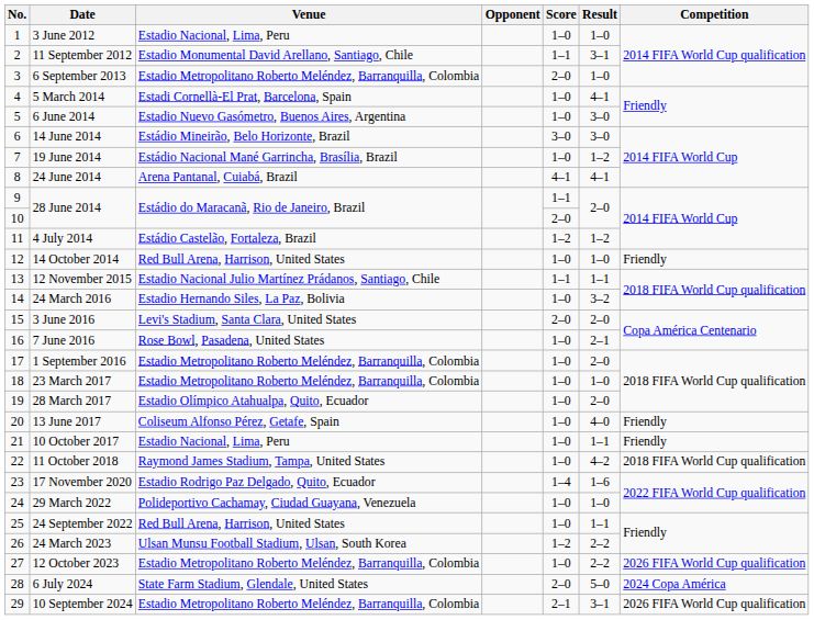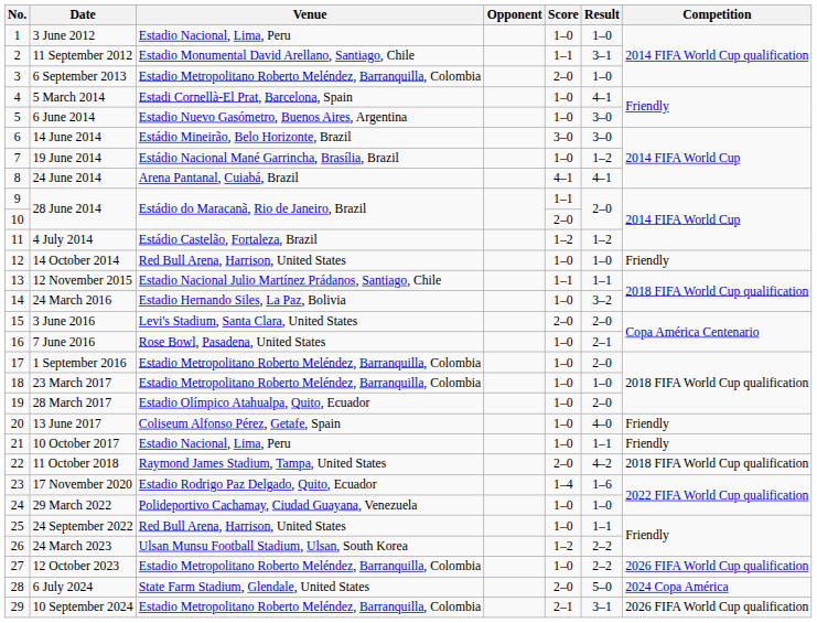 <table class="wikitable sortable">
 <tr>
 <th scope="col">No.</th>
 <th scope="col">Date</th>
 <th scope="col">Venue</th>
 <th scope="col">Opponent</th>
 <th scope="col">Score</th>
 <th scope="col">Result</th>
 <th scope="col">Competition</th>
 </tr>
 <tr>
 <td align="center">1</td>
 <td>3 June 2012</td>
 <td><a href='#'>Estadio Nacional</a>, <a href='#'>Lima</a>, Peru</td>
 <td></td>
 <td align="center">1–0</td>
 <td align="center">1–0</td>
 <td rowspan=3><a href='#'>2014 FIFA World Cup qualification</a></td>
 </tr>
 <tr>
 <td align="center">2</td>
 <td>11 September 2012</td>
 <td><a href='#'>Estadio Monumental David Arellano</a>, <a href='#'>Santiago</a>, Chile</td>
 <td></td>
 <td align="center">1–1</td>
 <td align="center">3–1</td>
 </tr>
 <tr>
 <td align="center">3</td>
 <td>6 September 2013</td>
 <td><a href='#'>Estadio Metropolitano Roberto Meléndez</a>, <a href='#'>Barranquilla</a>, Colombia</td>
 <td></td>
 <td align="center">2–0</td>
 <td align="center">1–0</td>
 </tr>
 <tr>
 <td align="center">4</td>
 <td>5 March 2014</td>
 <td><a href='#'>Estadi Cornellà-El Prat</a>, <a href='#'>Barcelona</a>, Spain</td>
 <td></td>
 <td align="center">1–0</td>
 <td align="center">4–1</td>
 <td rowspan=2><a href='#'>Friendly</a></td>
 </tr>
 <tr>
 <td align="center">5</td>
 <td>6 June 2014</td>
 <td><a href='#'>Estadio Nuevo Gasómetro</a>, <a href='#'>Buenos Aires</a>, Argentina</td>
 <td></td>
 <td align="center">1–0</td>
 <td align="center">3–0</td>
 </tr>
 <tr>
 <td align="center">6</td>
 <td>14 June 2014</td>
 <td><a href='#'>Estádio Mineirão</a>, <a href='#'>Belo Horizonte</a>, Brazil</td>
 <td></td>
 <td align="center">3–0</td>
 <td align="center">3–0</td>
 <td rowspan=3><a href='#'>2014 FIFA World Cup</a></td>
 </tr>
 <tr>
 <td align="center">7</td>
 <td>19 June 2014</td>
 <td><a href='#'>Estádio Nacional Mané Garrincha</a>, <a href='#'>Brasília</a>, Brazil</td>
 <td></td>
 <td align="center">1–0</td>
 <td align="center">1–2</td>
 </tr>
 <tr>
 <td align="center">8</td>
 <td>24 June 2014</td>
 <td><a href='#'>Arena Pantanal</a>, <a href='#'>Cuiabá</a>, Brazil</td>
 <td></td>
 <td align="center">4–1</td>
 <td align="center">4–1</td>
 </tr>
 <tr>
 <td align="center">9</td>
 <td rowspan="2">28 June 2014</td>
 <td rowspan="2"><a href='#'>Estádio do Maracanã</a>, <a href='#'>Rio de Janeiro</a>, Brazil</td>
 <td rowspan="2"></td>
 <td align="center">1–1</td>
 <td rowspan="2" align="center">2–0</td>
 <td rowspan=3><a href='#'>2014 FIFA World Cup</a></td>
 </tr>
 <tr>
 <td align="center">10</td>
 <td align="center">2–0</td>
 </tr>
 <tr>
 <td align="center">11</td>
 <td>4 July 2014</td>
 <td><a href='#'>Estádio Castelão</a>, <a href='#'>Fortaleza</a>, Brazil</td>
 <td></td>
 <td align="center">1–2</td>
 <td align="center">1–2</td>
 </tr>
 <tr>
 <td align="center">12</td>
 <td>14 October 2014</td>
 <td><a href='#'>Red Bull Arena</a>, <a href='#'>Harrison</a>, United States</td>
 <td></td>
 <td align="center">1–0</td>
 <td align="center">1–0</td>
 <td>Friendly</td>
 </tr>
 <tr>
 <td align="center">13</td>
 <td>12 November 2015</td>
 <td><a href='#'>Estadio Nacional Julio Martínez Prádanos</a>, <a href='#'>Santiago</a>, Chile</td>
 <td></td>
 <td align="center">1–1</td>
 <td align="center">1–1</td>
 <td rowspan=2><a href='#'>2018 FIFA World Cup qualification</a></td>
 </tr>
 <tr>
 <td align="center">14</td>
 <td>24 March 2016</td>
 <td><a href='#'>Estadio Hernando Siles</a>, <a href='#'>La Paz</a>, Bolivia</td>
 <td></td>
 <td align="center">1–0</td>
 <td align="center">3–2</td>
 </tr>
 <tr>
 <td align="center">15</td>
 <td>3 June 2016</td>
 <td><a href='#'>Levi's Stadium</a>, <a href='#'>Santa Clara</a>, United States</td>
 <td></td>
 <td align="center">2–0</td>
 <td align="center">2–0</td>
 <td rowspan=2><a href='#'>Copa América Centenario</a></td>
 </tr>
 <tr>
 <td align="center">16</td>
 <td>7 June 2016</td>
 <td><a href='#'>Rose Bowl</a>, <a href='#'>Pasadena</a>, United States</td>
 <td></td>
 <td align="center">1–0</td>
 <td align="center">2–1</td>
 </tr>
 <tr>
 <td align="center">17</td>
 <td>1 September 2016</td>
 <td><a href='#'>Estadio Metropolitano Roberto Meléndez</a>, <a href='#'>Barranquilla</a>, Colombia</td>
 <td></td>
 <td align="center">1–0</td>
 <td align="center">2–0</td>
 <td rowspan=3>2018 FIFA World Cup qualification</td>
 </tr>
 <tr>
 <td align="center">18</td>
 <td>23 March 2017</td>
 <td><a href='#'>Estadio Metropolitano Roberto Meléndez</a>, <a href='#'>Barranquilla</a>, Colombia</td>
 <td></td>
 <td align="center">1–0</td>
 <td align="center">1–0</td>
 </tr>
 <tr>
 <td align="center">19</td>
 <td>28 March 2017</td>
 <td><a href='#'>Estadio Olímpico Atahualpa</a>, <a href='#'>Quito</a>, Ecuador</td>
 <td></td>
 <td align="center">1–0</td>
 <td align="center">2–0</td>
 </tr>
 <tr>
 <td align="center">20</td>
 <td>13 June 2017</td>
 <td><a href='#'>Coliseum Alfonso Pérez</a>, <a href='#'>Getafe</a>, Spain</td>
 <td></td>
 <td align="center">1–0</td>
 <td align="center">4–0</td>
 <td>Friendly</td>
 </tr>
 <tr>
 <td align="center">21</td>
 <td>10 October 2017</td>
 <td><a href='#'>Estadio Nacional</a>, <a href='#'>Lima</a>, Peru</td>
 <td></td>
 <td align="center">1–0</td>
 <td align="center">1–1</td>
 <td>Friendly</td>
 </tr>
 <tr>
 <td align="center">22</td>
 <td>11 October 2018</td>
 <td><a href='#'>Raymond James Stadium</a>, <a href='#'>Tampa</a>, United States</td>
 <td></td>
-<td align="center">1–0</td>
+<td align="center">2–0</td>
 <td align="center">4–2</td>
 <td>2018 FIFA World Cup qualification</td>
 </tr>
 <tr>
 <td align="center">23</td>
 <td>17 November 2020</td>
 <td><a href='#'>Estadio Rodrigo Paz Delgado</a>, <a href='#'>Quito</a>, Ecuador</td>
 <td></td>
 <td align="center">1–4</td>
 <td align="center">1–6</td>
 <td rowspan=2><a href='#'>2022 FIFA World Cup qualification</a></td>
 </tr>
 <tr>
 <td align="center">24</td>
 <td>29 March 2022</td>
 <td><a href='#'>Polideportivo Cachamay</a>, <a href='#'>Ciudad Guayana</a>, Venezuela</td>
 <td></td>
 <td align="center">1–0</td>
 <td align="center">1–0</td>
 </tr>
 <tr>
 <td align="center">25</td>
 <td>24 September 2022</td>
 <td><a href='#'>Red Bull Arena</a>, <a href='#'>Harrison</a>, United States</td>
 <td></td>
 <td align="center">1–0</td>
 <td align="center">1–1</td>
 <td rowspan=2>Friendly</td>
 </tr>
 <tr>
 <td align="center">26</td>
 <td>24 March 2023</td>
 <td><a href='#'>Ulsan Munsu Football Stadium</a>, <a href='#'>Ulsan</a>, South Korea</td>
 <td></td>
 <td align="center">1–2</td>
 <td align="center">2–2</td>
 </tr>
 <tr>
 <td align="center">27</td>
 <td>12 October 2023</td>
 <td><a href='#'>Estadio Metropolitano Roberto Meléndez</a>, <a href='#'>Barranquilla</a>, Colombia</td>
 <td></td>
 <td align="center">1–0</td>
 <td align="center">2–2</td>
 <td><a href='#'>2026 FIFA World Cup qualification</a></td>
 </tr>
 <tr>
 <td align="center">28</td>
 <td>6 July 2024</td>
 <td><a href='#'>State Farm Stadium</a>, <a href='#'>Glendale</a>, United States</td>
 <td></td>
 <td align="center">2–0</td>
 <td align="center">5–0</td>
 <td><a href='#'>2024 Copa América</a></td>
 </tr>
 <tr>
 <td align="center">29</td>
 <td>10 September 2024</td>
 <td><a href='#'>Estadio Metropolitano Roberto Meléndez</a>, <a href='#'>Barranquilla</a>, Colombia</td>
 <td></td>
 <td align="center">2–1</td>
 <td align="center">3–1</td>
 <td>2026 FIFA World Cup qualification</td>
 </tr>
 </table>
